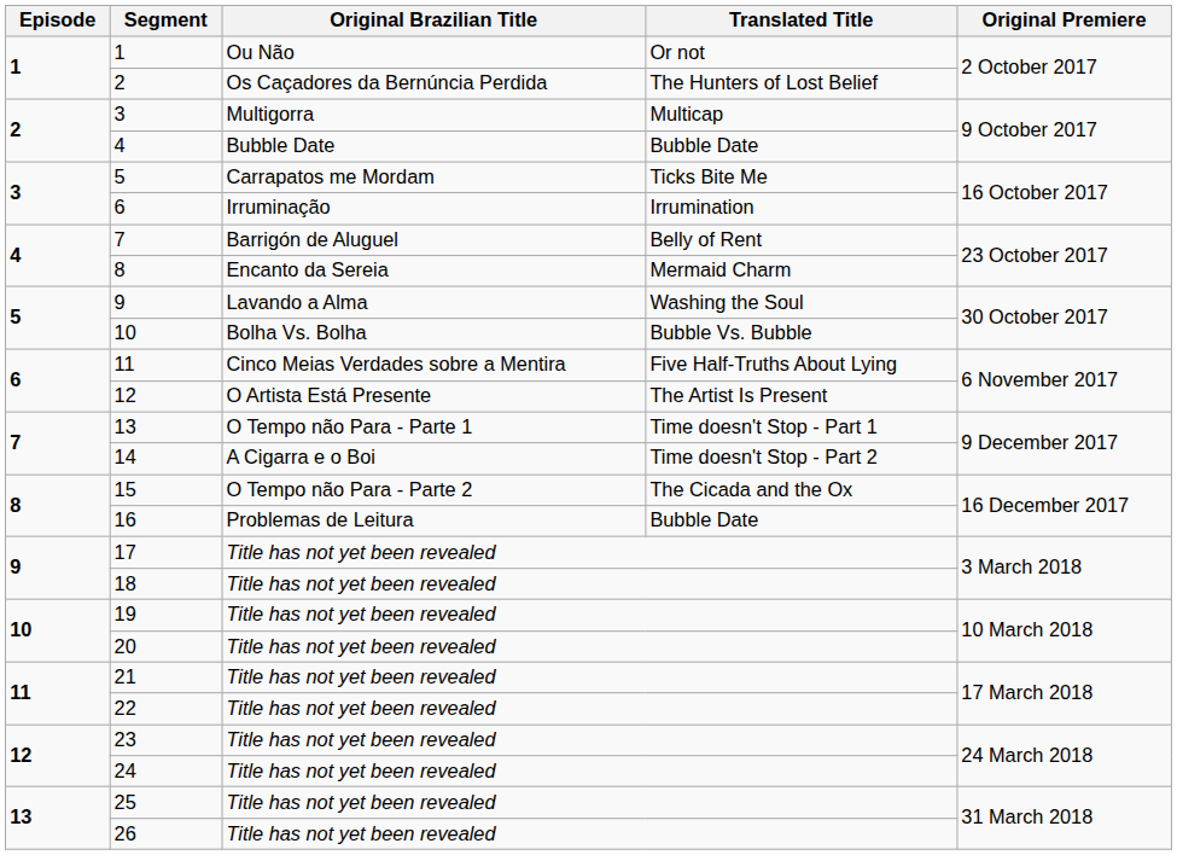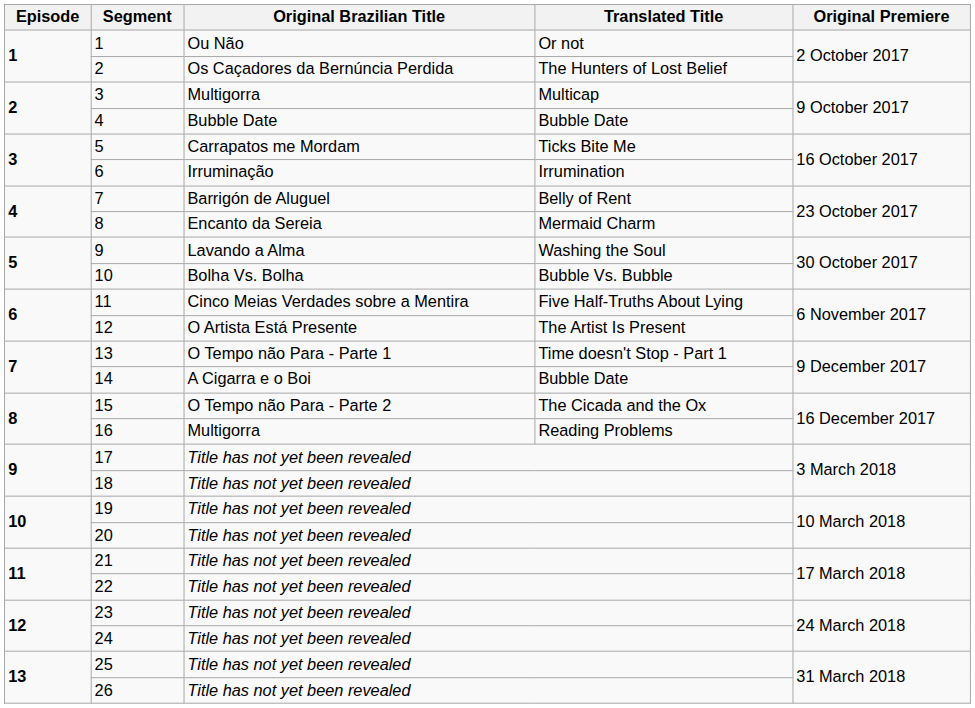 <table class="wikitable" style="width:75%;">
 <tr>
 <th>Episode</th>
 <th>Segment</th>
 <th>Original Brazilian Title</th>
 <th>Translated Title</th>
 <th>Original Premiere</th>
 </tr>
 <tr>
 <td rowspan="2"><strong>1</strong></td>
 <td>1</td>
 <td>Ou Não</td>
 <td>Or not</td>
 <td rowspan="2">2 October 2017</td>
 </tr>
 <tr>
 <td>2</td>
 <td>Os Caçadores da Bernúncia Perdida</td>
 <td>The Hunters of Lost Belief</td>
 </tr>
 <tr>
 <td rowspan="2"><strong>2</strong></td>
 <td>3</td>
 <td>Multigorra</td>
 <td>Multicap</td>
 <td rowspan="2">9 October 2017</td>
 </tr>
 <tr>
 <td>4</td>
 <td>Bubble Date</td>
 <td>Bubble Date</td>
 </tr>
 <tr>
 <td rowspan="2"><strong>3</strong></td>
 <td>5</td>
 <td>Carrapatos me Mordam</td>
 <td>Ticks Bite Me</td>
 <td rowspan="2">16 October 2017</td>
 </tr>
 <tr>
 <td>6</td>
 <td>Irruminação</td>
 <td>Irrumination</td>
 </tr>
 <tr>
 <td rowspan="2"><strong>4</strong></td>
 <td>7</td>
 <td>Barrigón de Aluguel</td>
 <td>Belly of Rent</td>
 <td rowspan="2">23 October 2017</td>
 </tr>
 <tr>
 <td>8</td>
 <td>Encanto da Sereia</td>
 <td>Mermaid Charm</td>
 </tr>
 <tr>
 <td rowspan="2"><strong>5</strong></td>
 <td>9</td>
 <td>Lavando a Alma</td>
 <td>Washing the Soul</td>
 <td rowspan="2">30 October 2017</td>
 </tr>
 <tr>
 <td>10</td>
 <td>Bolha Vs. Bolha</td>
 <td>Bubble Vs. Bubble</td>
 </tr>
 <tr>
 <td rowspan="2"><strong>6</strong></td>
 <td>11</td>
 <td>Cinco Meias Verdades sobre a Mentira</td>
 <td>Five Half-Truths About Lying</td>
 <td rowspan="2">6 November 2017</td>
 </tr>
 <tr>
 <td>12</td>
 <td>O Artista Está Presente</td>
 <td>The Artist Is Present</td>
 </tr>
 <tr>
 <td rowspan="2"><strong>7</strong></td>
 <td>13</td>
 <td>O Tempo não Para - Parte 1</td>
 <td>Time doesn't Stop - Part 1</td>
 <td rowspan="2">9 December 2017</td>
 </tr>
 <tr>
 <td>14</td>
 <td>A Cigarra e o Boi</td>
-<td>Time doesn't Stop - Part 2</td>
+<td>Bubble Date</td>
 </tr>
 <tr>
 <td rowspan="2"><strong>8</strong></td>
 <td>15</td>
 <td>O Tempo não Para - Parte 2</td>
 <td>The Cicada and the Ox</td>
 <td rowspan="2">16 December 2017</td>
 </tr>
 <tr>
 <td>16</td>
-<td>Problemas de Leitura</td>
-<td>Bubble Date</td>
+<td>Multigorra</td>
+<td>Reading Problems</td>
 </tr>
 <tr>
 <td rowspan="2"><strong>9</strong></td>
 <td>17</td>
 <td colspan="2"><em>Title has not yet been revealed</em></td>
 <td rowspan="2">3 March 2018</td>
 </tr>
 <tr>
 <td>18</td>
 <td colspan="2"><em>Title has not yet been revealed</em></td>
 </tr>
 <tr>
 <td rowspan="2"><strong>10</strong></td>
 <td>19</td>
 <td colspan="2"><em>Title has not yet been revealed</em></td>
 <td rowspan="2">10 March 2018</td>
 </tr>
 <tr>
 <td>20</td>
 <td colspan="2"><em>Title has not yet been revealed</em></td>
 </tr>
 <tr>
 <td rowspan="2"><strong>11</strong></td>
 <td>21</td>
 <td colspan="2"><em>Title has not yet been revealed</em></td>
 <td rowspan="2">17 March 2018</td>
 </tr>
 <tr>
 <td>22</td>
 <td colspan="2"><em>Title has not yet been revealed</em></td>
 </tr>
 <tr>
 <td rowspan="2"><strong>12</strong></td>
 <td>23</td>
 <td colspan="2"><em>Title has not yet been revealed</em></td>
 <td rowspan="2">24 March 2018</td>
 </tr>
 <tr>
 <td>24</td>
 <td colspan="2"><em>Title has not yet been revealed</em></td>
 </tr>
 <tr>
 <td rowspan="2"><strong>13</strong></td>
 <td>25</td>
 <td colspan="2"><em>Title has not yet been revealed</em></td>
 <td rowspan="2">31 March 2018</td>
 </tr>
 <tr>
 <td>26</td>
 <td colspan="2"><em>Title has not yet been revealed</em></td>
 </tr>
 </table>
